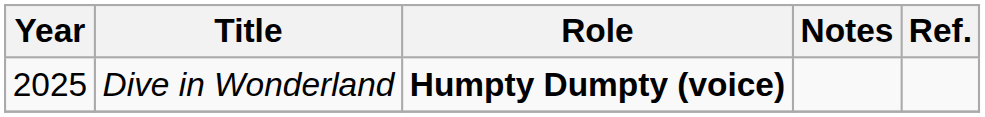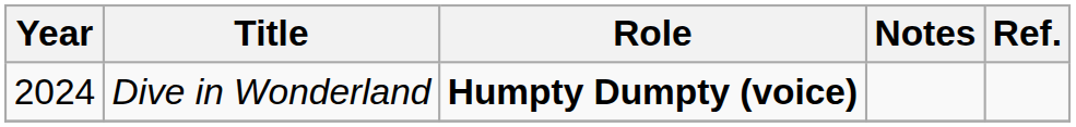 <table class="wikitable">
 <tr>
 <th>Year</th>
 <th>Title</th>
 <th>Role</th>
 <th>Notes</th>
 <th>Ref.</th>
 </tr>
 <tr>
-<td>2025</td>
+<td>2024</td>
 <td><em>Dive in Wonderland</em></td>
 <td><strong>Humpty Dumpty (voice)</strong></td>
 <td></td>
 <td></td>
 </tr>
 <tr>
 </tr>
 </table>
